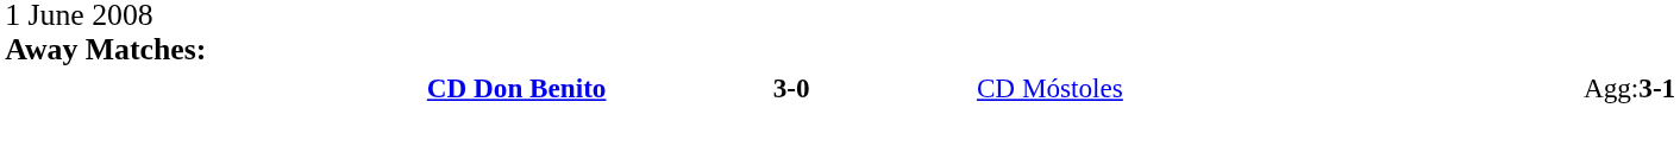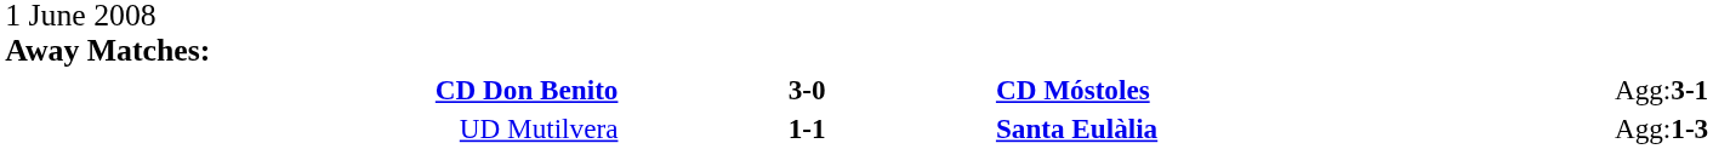 <table width=100% cellspacing=1>
 <tr>
 <th width=20%></th>
 <th width=12%></th>
 <th width=20%></th>
 <th></th>
 </tr>
 <tr>
 <td>1 June 2008<br><strong>Away Matches:</strong></td>
 </tr>
 <tr style=font-size:90%>
 <td align=right><strong><a href='#'>CD Don Benito</a></strong></td>
 <td align=center><strong>3-0</strong></td>
-<td><a href='#'>CD Móstoles</a></td>
+<td><strong><a href='#'>CD Móstoles</a></strong></td>
 <td>Agg:<strong>3-1</strong></td>
 </tr>
+<tr style=font-size:90%>
+<td align=right><a href='#'>UD Mutilvera</a></td>
+<td align=center><strong>1-1</strong></td>
+<td><strong><a href='#'>Santa Eulàlia</a></strong></td>
+<td>Agg:<strong>1-3</strong></td>
+</tr>
 </table>
